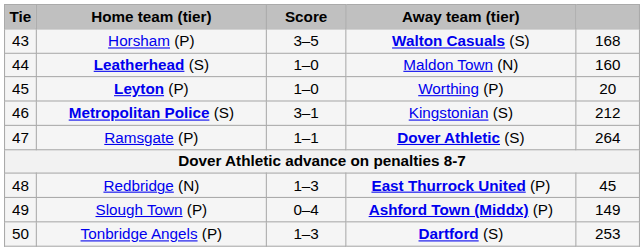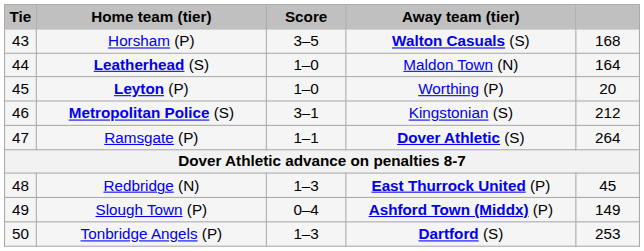 <table class="wikitable" style="width: 600px; background:WhiteSmoke; text-align:center; font-size:90%">
 <tr>
 <td scope="col" style="width:  5.00%; background:silver;"><strong>Tie</strong></td>
 <td scope="col" style="width: 36.25%; background:silver;"><strong>Home team (tier)</strong></td>
 <td scope="col" style="width: 12.50%; background:silver;"><strong>Score</strong></td>
 <td scope="col" style="width: 36.25%; background:silver;"><strong>Away team (tier)</strong></td>
 <td scope="col" style="width: 10.00%; background:silver;"><strong></strong></td>
 </tr>
 <tr>
 <td>43</td>
 <td><a href='#'>Horsham</a> (P)</td>
 <td>3–5 </td>
 <td><strong><a href='#'>Walton Casuals</a></strong> (S)</td>
 <td>168</td>
 </tr>
 <tr>
 <td>44</td>
 <td><strong><a href='#'>Leatherhead</a></strong> (S)</td>
 <td>1–0</td>
 <td><a href='#'>Maldon Town</a> (N)</td>
-<td>160</td>
+<td>164</td>
 </tr>
 <tr>
 <td>45</td>
 <td><strong><a href='#'>Leyton</a></strong> (P)</td>
 <td>1–0</td>
 <td><a href='#'>Worthing</a> (P)</td>
 <td>20</td>
 </tr>
 <tr>
 <td>46</td>
 <td><strong><a href='#'>Metropolitan Police</a></strong> (S)</td>
 <td>3–1</td>
 <td><a href='#'>Kingstonian</a> (S)</td>
 <td>212</td>
 </tr>
 <tr>
 <td>47</td>
 <td><a href='#'>Ramsgate</a> (P)</td>
 <td>1–1</td>
 <td><strong><a href='#'>Dover Athletic</a></strong> (S)</td>
 <td>264</td>
 </tr>
 <tr>
 <th colspan=5>Dover Athletic advance on penalties 8-7</th>
 </tr>
 <tr>
 <td>48</td>
 <td><a href='#'>Redbridge</a> (N)</td>
 <td>1–3 </td>
 <td><strong><a href='#'>East Thurrock United</a></strong> (P)</td>
 <td>45</td>
 </tr>
 <tr>
 <td>49</td>
 <td><a href='#'>Slough Town</a> (P)</td>
 <td>0–4</td>
 <td><strong><a href='#'>Ashford Town (Middx)</a></strong> (P)</td>
 <td>149</td>
 </tr>
 <tr>
 <td>50</td>
 <td><a href='#'>Tonbridge Angels</a> (P)</td>
 <td>1–3</td>
 <td><strong><a href='#'>Dartford</a></strong> (S)</td>
 <td>253</td>
 </tr>
 </table>
